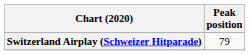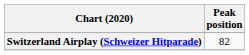 <table class="wikitable sortable plainrowheaders" style="text-align:center">
 <tr>
 <th scope="col">Chart (2020)</th>
 <th scope="col">Peak<br>position</th>
 </tr>
 <tr>
 </tr>
 <tr>
 </tr>
 <tr>
 </tr>
 <tr>
 </tr>
 <tr>
 <th scope="row">Switzerland Airplay (<a href='#'>Schweizer Hitparade</a>)</th>
-<td>79</td>
+<td>82</td>
 </tr>
 <tr>
 </tr>
 <tr>
 </tr>
 <tr>
 </tr>
 <tr>
 </tr>
 <tr>
 </tr>
 </table>
